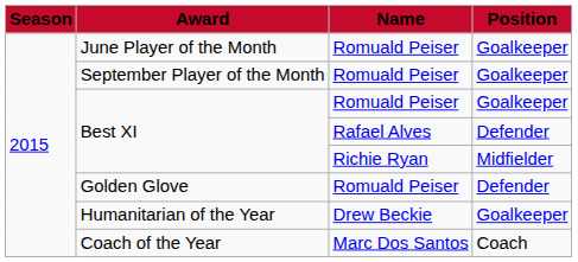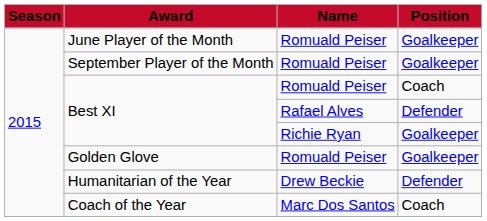 <table class="wikitable">
 <tr>
 <th style="background:#C50A2C; color:#000000;" scope="col">Season</th>
 <th style="background:#C50A2C; color:#000000;" scope="col">Award</th>
 <th style="background:#C50A2C; color:#000000;" scope="col">Name</th>
 <th style="background:#C50A2C; color:#000000;" scope="col">Position</th>
 </tr>
 <tr>
 <td rowspan="8"><a href='#'>2015</a></td>
 <td>June Player of the Month</td>
 <td> <a href='#'>Romuald Peiser</a></td>
 <td><a href='#'>Goalkeeper</a></td>
 </tr>
 <tr>
 <td>September Player of the Month</td>
 <td> <a href='#'>Romuald Peiser</a></td>
 <td><a href='#'>Goalkeeper</a></td>
 </tr>
 <tr>
 <td rowspan="3">Best XI</td>
 <td> <a href='#'>Romuald Peiser</a></td>
-<td><a href='#'>Goalkeeper</a></td>
+<td>Coach</td>
 </tr>
 <tr>
 <td> <a href='#'>Rafael Alves</a></td>
 <td><a href='#'>Defender</a></td>
 </tr>
 <tr>
 <td> <a href='#'>Richie Ryan</a></td>
-<td><a href='#'>Midfielder</a></td>
+<td><a href='#'>Goalkeeper</a></td>
 </tr>
 <tr>
 <td>Golden Glove</td>
 <td> <a href='#'>Romuald Peiser</a></td>
-<td><a href='#'>Defender</a></td>
+<td><a href='#'>Goalkeeper</a></td>
 </tr>
 <tr>
 <td>Humanitarian of the Year</td>
 <td> <a href='#'>Drew Beckie</a></td>
-<td><a href='#'>Goalkeeper</a></td>
+<td><a href='#'>Defender</a></td>
 </tr>
 <tr>
 <td>Coach of the Year</td>
 <td> <a href='#'>Marc Dos Santos</a></td>
 <td>Coach</td>
 </tr>
 </table>
